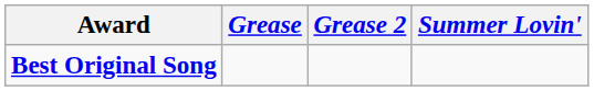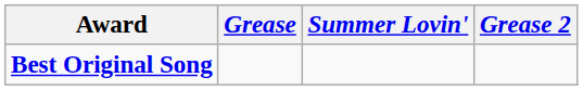 <table class="wikitable">
 <tr>
 <th>Award</th>
 <th><em><a href='#'>Grease</a></em></th>
+<th><em><a href='#'>Summer Lovin'</a></em></th>
 <th><em><a href='#'>Grease 2</a></em></th>
-<th><em><a href='#'>Summer Lovin'</a></em></th>
 </tr>
 <tr>
 <td><strong><a href='#'>Best Original Song</a></strong></td>
 <td></td>
 <td></td>
 <td></td>
 </tr>
 </table>
